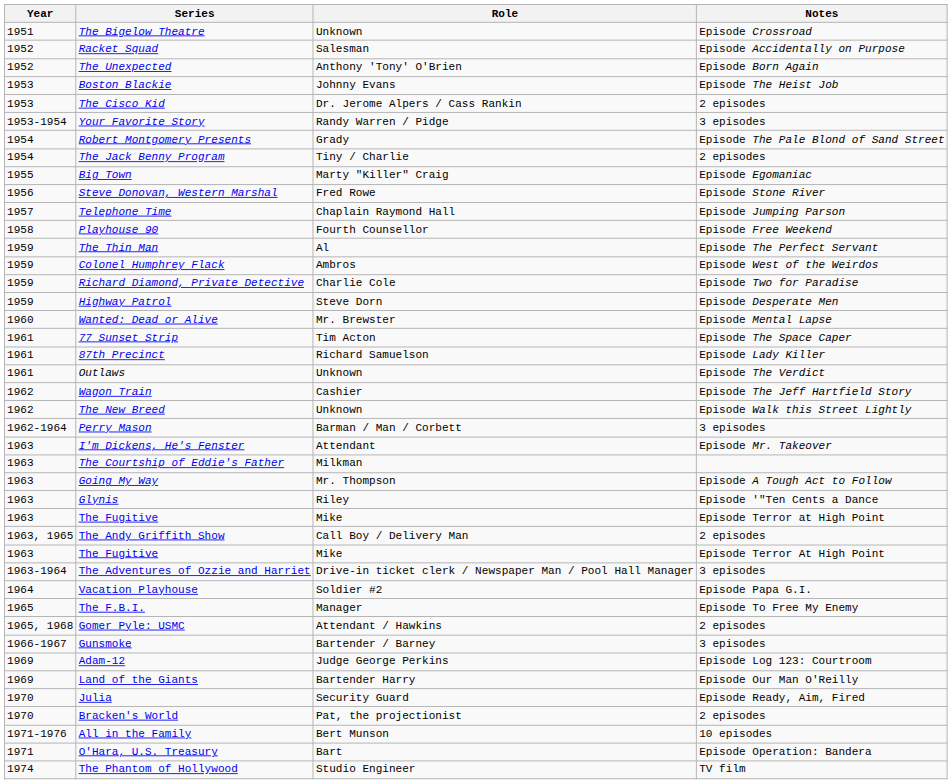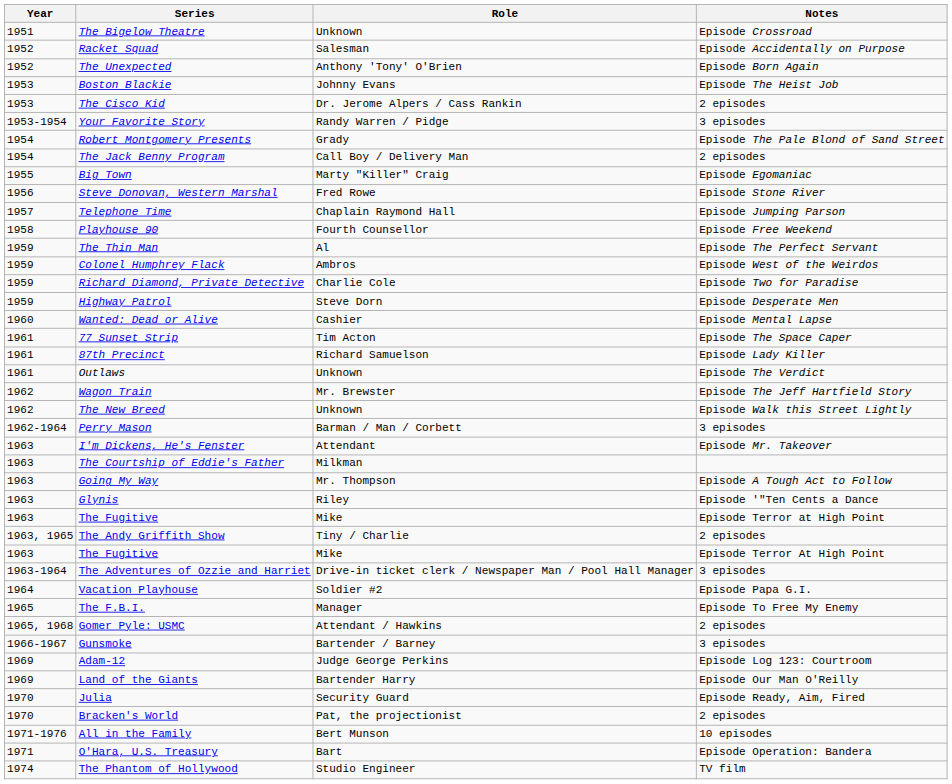 <table class="wikitable">
 <tr>
 <th>Year</th>
 <th>Series</th>
 <th>Role</th>
 <th>Notes</th>
 </tr>
 <tr>
 <td>1951</td>
 <td><em><a href='#'>The Bigelow Theatre</a></em></td>
 <td>Unknown</td>
 <td>Episode <em>Crossroad</em></td>
 </tr>
 <tr>
 <td>1952</td>
 <td><em><a href='#'>Racket Squad</a></em></td>
 <td>Salesman</td>
 <td>Episode <em>Accidentally on Purpose</em></td>
 </tr>
 <tr>
 <td>1952</td>
 <td><em><a href='#'>The Unexpected</a></em></td>
 <td>Anthony 'Tony' O'Brien</td>
 <td>Episode <em>Born Again</em></td>
 </tr>
 <tr>
 <td>1953</td>
 <td><em><a href='#'>Boston Blackie</a></em></td>
 <td>Johnny Evans</td>
 <td>Episode <em>The Heist Job</em></td>
 </tr>
 <tr>
 <td>1953</td>
 <td><em><a href='#'>The Cisco Kid</a></em></td>
 <td>Dr. Jerome Alpers / Cass Rankin</td>
 <td>2 episodes</td>
 </tr>
 <tr>
 <td>1953-1954</td>
 <td><em><a href='#'>Your Favorite Story</a></em></td>
 <td>Randy Warren / Pidge</td>
 <td>3 episodes</td>
 </tr>
 <tr>
 <td>1954</td>
 <td><em><a href='#'>Robert Montgomery Presents</a></em></td>
 <td>Grady</td>
 <td>Episode <em>The Pale Blond of Sand Street</em></td>
 </tr>
 <tr>
 <td>1954</td>
 <td><em><a href='#'>The Jack Benny Program</a></em></td>
-<td>Tiny / Charlie</td>
+<td>Call Boy / Delivery Man</td>
 <td>2 episodes</td>
 </tr>
 <tr>
 <td>1955</td>
 <td><em><a href='#'>Big Town</a></em></td>
 <td>Marty "Killer" Craig</td>
 <td>Episode <em>Egomaniac</em></td>
 </tr>
 <tr>
 <td>1956</td>
 <td><em><a href='#'>Steve Donovan, Western Marshal </a></em></td>
 <td>Fred Rowe</td>
 <td>Episode <em>Stone River</em></td>
 </tr>
 <tr>
 <td>1957</td>
 <td><em><a href='#'>Telephone Time</a></em></td>
 <td>Chaplain Raymond Hall</td>
 <td>Episode <em>Jumping Parson</em></td>
 </tr>
 <tr>
 <td>1958</td>
 <td><em><a href='#'>Playhouse 90</a></em></td>
 <td>Fourth Counsellor</td>
 <td>Episode <em>Free Weekend</em></td>
 </tr>
 <tr>
 <td>1959</td>
 <td><em><a href='#'>The Thin Man</a></em></td>
 <td>Al</td>
 <td>Episode <em>The Perfect Servant</em></td>
 </tr>
 <tr>
 <td>1959</td>
 <td><em><a href='#'>Colonel Humphrey Flack</a></em></td>
 <td>Ambros</td>
 <td>Episode <em>West of the Weirdos</em></td>
 </tr>
 <tr>
 <td>1959</td>
 <td><em><a href='#'>Richard Diamond, Private Detective</a></em></td>
 <td>Charlie Cole</td>
 <td>Episode <em>Two for Paradise</em></td>
 </tr>
 <tr>
 <td>1959</td>
 <td><em><a href='#'>Highway Patrol</a></em></td>
 <td>Steve Dorn</td>
 <td>Episode <em>Desperate Men</em></td>
 </tr>
 <tr>
 <td>1960</td>
 <td><em><a href='#'>Wanted: Dead or Alive</a></em></td>
-<td>Mr. Brewster</td>
+<td>Cashier</td>
 <td>Episode <em>Mental Lapse</em></td>
 </tr>
 <tr>
 <td>1961</td>
 <td><em><a href='#'>77 Sunset Strip</a></em></td>
 <td>Tim Acton</td>
 <td>Episode <em>The Space Caper</em></td>
 </tr>
 <tr>
 <td>1961</td>
 <td><em><a href='#'>87th Precinct</a></em></td>
 <td>Richard Samuelson</td>
 <td>Episode <em>Lady Killer</em></td>
 </tr>
 <tr>
 <td>1961</td>
 <td><em>Outlaws</em></td>
 <td>Unknown</td>
 <td>Episode <em>The Verdict</em></td>
 </tr>
 <tr>
 <td>1962</td>
 <td><em><a href='#'>Wagon Train</a></em></td>
-<td>Cashier</td>
+<td>Mr. Brewster</td>
 <td>Episode <em>The Jeff Hartfield Story </em></td>
 </tr>
 <tr>
 <td>1962</td>
 <td><em><a href='#'>The New Breed</a></em></td>
 <td>Unknown</td>
 <td>Episode <em>Walk this Street Lightly</em></td>
 </tr>
 <tr>
 <td>1962-1964</td>
 <td><em><a href='#'>Perry Mason</a></em></td>
 <td>Barman / Man / Corbett</td>
 <td>3 episodes</td>
 </tr>
 <tr>
 <td>1963</td>
 <td><em><a href='#'>I'm Dickens, He's Fenster</a></em></td>
 <td>Attendant</td>
 <td>Episode <em>Mr. Takeover</em></td>
 </tr>
 <tr>
 <td>1963</td>
 <td><em><a href='#'>The Courtship of Eddie's Father</a></em></td>
 <td>Milkman</td>
 <td></td>
 </tr>
 <tr>
 <td>1963</td>
 <td><em><a href='#'>Going My Way</a></em></td>
 <td>Mr. Thompson</td>
 <td>Episode <em>A Tough Act to Follow</em></td>
 </tr>
 <tr>
 <td>1963</td>
 <td><em><a href='#'>Glynis</a></em></td>
 <td>Riley</td>
 <td>Episode '"Ten Cents a Dance<em></td>
 </tr>
 <tr>
 <td>1963</td>
 <td></em><a href='#'>The Fugitive</a><em></td>
 <td>Mike</td>
 <td>Episode </em>Terror at High Point<em></td>
 </tr>
 <tr>
 <td>1963, 1965</td>
 <td></em><a href='#'>The Andy Griffith Show</a><em></td>
-<td>Call Boy / Delivery Man</td>
+<td>Tiny / Charlie</td>
 <td>2 episodes</td>
 </tr>
 <tr>
 <td>1963</td>
 <td></em><a href='#'>The Fugitive</a><em></td>
 <td>Mike</td>
 <td>Episode </em>Terror At High Point<em></td>
 </tr>
 <tr>
 <td>1963-1964</td>
 <td></em><a href='#'>The Adventures of Ozzie and Harriet</a><em></td>
 <td>Drive-in ticket clerk / Newspaper Man / Pool Hall Manager</td>
 <td>3 episodes</td>
 </tr>
 <tr>
 <td>1964</td>
 <td></em><a href='#'>Vacation Playhouse</a><em></td>
 <td>Soldier #2</td>
 <td>Episode </em>Papa G.I.<em></td>
 </tr>
 <tr>
 <td>1965</td>
 <td></em><a href='#'>The F.B.I.</a><em></td>
 <td>Manager</td>
 <td>Episode </em>To Free My Enemy<em></td>
 </tr>
 <tr>
 <td>1965, 1968</td>
 <td></em><a href='#'>Gomer Pyle: USMC</a><em></td>
 <td>Attendant / Hawkins</td>
 <td>2 episodes</td>
 </tr>
 <tr>
 <td>1966-1967</td>
 <td></em><a href='#'>Gunsmoke</a><em></td>
 <td>Bartender / Barney</td>
 <td>3 episodes</td>
 </tr>
 <tr>
 <td>1969</td>
 <td></em><a href='#'>Adam-12</a><em></td>
 <td>Judge George Perkins</td>
 <td>Episode </em>Log 123: Courtroom<em></td>
 </tr>
 <tr>
 <td>1969</td>
 <td></em><a href='#'>Land of the Giants</a><em></td>
 <td>Bartender Harry</td>
 <td>Episode </em>Our Man O'Reilly<em></td>
 </tr>
 <tr>
 <td>1970</td>
 <td></em><a href='#'>Julia</a><em></td>
 <td>Security Guard</td>
 <td>Episode </em>Ready, Aim, Fired<em></td>
 </tr>
 <tr>
 <td>1970</td>
 <td></em><a href='#'>Bracken's World</a><em></td>
 <td>Pat, the projectionist</td>
 <td>2 episodes</td>
 </tr>
 <tr>
 <td>1971-1976</td>
 <td></em><a href='#'>All in the Family</a><em></td>
 <td>Bert Munson</td>
 <td>10 episodes</td>
 </tr>
 <tr>
 <td>1971</td>
 <td></em><a href='#'>O'Hara, U.S. Treasury</a><em></td>
 <td>Bart</td>
 <td>Episode </em>Operation: Bandera<em></td>
 </tr>
 <tr>
 <td>1974</td>
 <td></em><a href='#'>The Phantom of Hollywood</a><em></td>
 <td>Studio Engineer</td>
 <td>TV film</td>
 </tr>
 </table>
